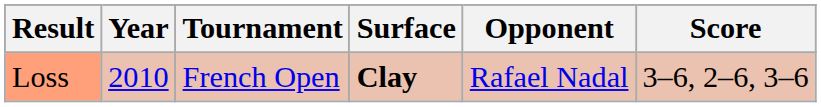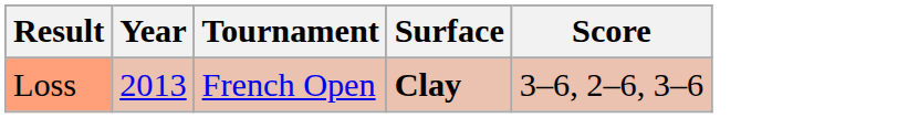 <table class="sortable wikitable">
 <tr>
 <th>Result</th>
 <th>Year</th>
 <th>Tournament</th>
 <th>Surface</th>
-<th>Opponent</th>
 <th class=unsortable>Score</th>
 </tr>
 <tr bgcolor=ebc2af>
 <td bgcolor=FFA07A>Loss</td>
-<td><a href='#'>2010</a></td>
+<td><a href='#'>2013</a></td>
 <td><a href='#'>French Open</a></td>
 <td><strong>Clay</strong></td>
-<td> <a href='#'>Rafael Nadal</a></td>
 <td>3–6, 2–6, 3–6</td>
 </tr>
 </table>
